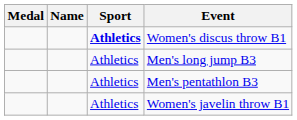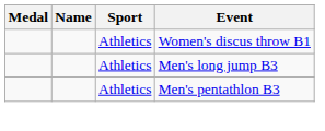 <table class="wikitable sortable" style="font-size:90%">
 <tr>
 <th>Medal</th>
 <th>Name</th>
 <th>Sport</th>
 <th>Event</th>
 </tr>
 <tr>
 <td></td>
 <td></td>
-<td><strong><a href='#'>Athletics</a></strong></td>
+<td><a href='#'>Athletics</a></td>
 <td><a href='#'>Women's discus throw B1</a></td>
 </tr>
 <tr>
 <td></td>
 <td></td>
 <td><a href='#'>Athletics</a></td>
 <td><a href='#'>Men's long jump B3</a></td>
 </tr>
 <tr>
 <td></td>
 <td></td>
 <td><a href='#'>Athletics</a></td>
 <td><a href='#'>Men's pentathlon B3</a></td>
 </tr>
-<tr>
-<td></td>
-<td></td>
-<td><a href='#'>Athletics</a></td>
-<td><a href='#'>Women's javelin throw B1</a></td>
-</tr>
 </table>
